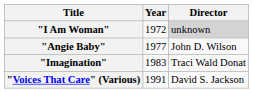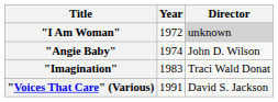 <table class="wikitable plainrowheaders">
 <tr>
 <th>Title</th>
 <th>Year</th>
 <th>Director</th>
 </tr>
 <tr>
 <th scope="row">"I Am Woman"</th>
 <td>1972</td>
 <td style="background: lightgrey;">unknown</td>
 </tr>
 <tr>
 <th scope="row">"Angie Baby"</th>
-<td>1977</td>
+<td>1974</td>
 <td>John D. Wilson</td>
 </tr>
 <tr>
 <th scope="row">"Imagination"</th>
 <td>1983</td>
 <td>Traci Wald Donat</td>
 </tr>
 <tr>
 <th scope="row">"<a href='#'>Voices That Care</a>" (Various)</th>
 <td>1991</td>
 <td>David S. Jackson</td>
 </tr>
 </table>
